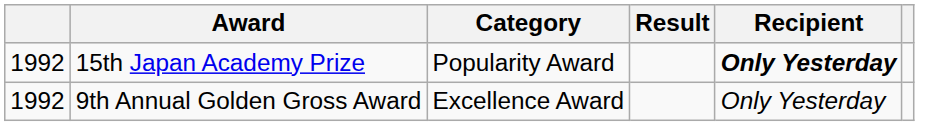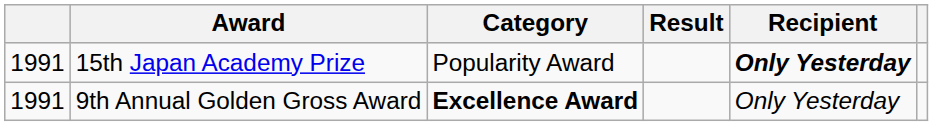 <table class="wikitable sortable">
 <tr>
 <th></th>
 <th>Award</th>
 <th>Category</th>
 <th>Result</th>
 <th>Recipient</th>
 <th class="unsortable"></th>
 </tr>
 <tr>
-<td>1992</td>
+<td>1991</td>
 <td>15th <a href='#'>Japan Academy Prize</a></td>
 <td>Popularity Award</td>
 <td></td>
 <td><strong><em>Only Yesterday</em></strong></td>
 <td></td>
 </tr>
 <tr>
-<td>1992</td>
+<td>1991</td>
 <td>9th Annual Golden Gross Award</td>
-<td>Excellence Award</td>
+<td><strong>Excellence Award</strong></td>
 <td></td>
 <td><em>Only Yesterday</em></td>
 <td></td>
 </tr>
 </table>
